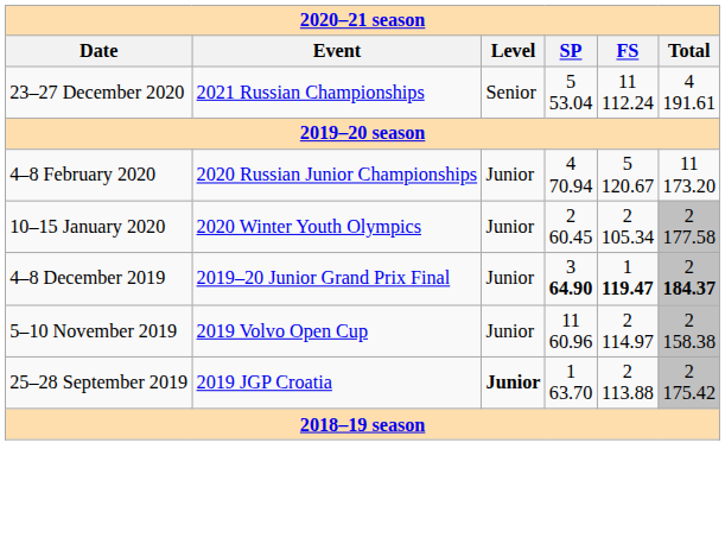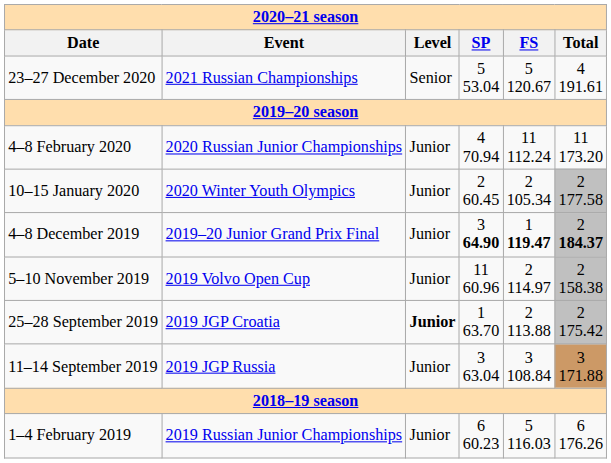 <table class="wikitable">
 <tr>
 <td style="background-color: #ffdead; " colspan=6 align=center><a href='#'><strong>2020–21 season</strong></a></td>
 </tr>
 <tr>
 <th>Date</th>
 <th>Event</th>
 <th>Level</th>
 <th><a href='#'>SP</a></th>
 <th><a href='#'>FS</a></th>
 <th>Total</th>
 </tr>
 <tr>
 <td>23–27 December 2020</td>
 <td><a href='#'>2021 Russian Championships</a></td>
 <td>Senior</td>
 <td align=center>5 <br> 53.04</td>
-<td align=center>11<br> 112.24</td>
+<td align=center>5 <br> 120.67</td>
 <td align=center>4 <br> 191.61</td>
 </tr>
 <tr>
 <td style="background-color: #ffdead; " colspan=6 align=center><a href='#'><strong>2019–20 season</strong></a></td>
 </tr>
 <tr>
 <td>4–8 February 2020</td>
 <td><a href='#'>2020 Russian Junior Championships</a></td>
 <td>Junior</td>
 <td align=center>4 <br> 70.94</td>
-<td align=center>5 <br> 120.67</td>
+<td align=center>11<br> 112.24</td>
 <td align=center>11<br> 173.20</td>
 </tr>
 <tr>
 <td>10–15 January 2020</td>
 <td><a href='#'>2020 Winter Youth Olympics</a></td>
 <td>Junior</td>
 <td align=center>2 <br> 60.45</td>
 <td align=center>2 <br> 105.34</td>
 <td align=center bgcolor=silver>2 <br> 177.58</td>
 </tr>
 <tr>
 <td>4–8 December 2019</td>
 <td><a href='#'>2019–20 Junior Grand Prix Final</a></td>
 <td>Junior</td>
 <td align=center>3 <br> <strong>64.90</strong></td>
 <td align=center>1 <br> <strong>119.47</strong></td>
 <td align=center bgcolor=silver>2 <br> <strong>184.37</strong></td>
 </tr>
 <tr>
 <td>5–10 November 2019</td>
 <td><a href='#'>2019 Volvo Open Cup</a></td>
 <td>Junior</td>
 <td align=center>11 <br> 60.96</td>
 <td align=center>2 <br> 114.97</td>
 <td align=center bgcolor=silver>2 <br> 158.38</td>
 </tr>
 <tr>
 <td>25–28 September 2019</td>
 <td><a href='#'>2019 JGP Croatia</a></td>
 <td><strong>Junior</strong></td>
 <td align=center>1 <br> 63.70</td>
 <td align=center>2 <br> 113.88</td>
 <td align=center bgcolor=silver>2 <br> 175.42</td>
 </tr>
 <tr>
+<td>11–14 September 2019</td>
+<td><a href='#'>2019 JGP Russia</a></td>
+<td>Junior</td>
+<td align=center>3 <br> 63.04</td>
+<td align=center>3 <br> 108.84</td>
+<td align=center bgcolor=cc9966>3 <br> 171.88</td>
+</tr>
+<tr>
 <td style="background-color: #ffdead; " colspan=6 align=center><a href='#'><strong>2018–19 season</strong></a></td>
 </tr>
+<tr>
+<td>1–4 February 2019</td>
+<td><a href='#'>2019 Russian Junior Championships</a></td>
+<td>Junior</td>
+<td align=center>6 <br> 60.23</td>
+<td align=center>5 <br> 116.03</td>
+<td align=center>6 <br> 176.26</td>
+</tr>
 </table>
